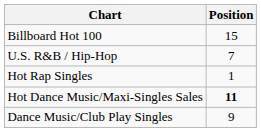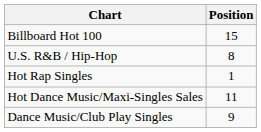 <table class="wikitable">
 <tr>
 <th>Chart</th>
 <th>Position</th>
 </tr>
 <tr>
 <td>Billboard Hot 100</td>
 <td align="center">15</td>
 </tr>
 <tr>
 <td>U.S. R&B / Hip-Hop</td>
-<td align="center">7</td>
+<td align="center">8</td>
 </tr>
 <tr>
 <td>Hot Rap Singles</td>
 <td align="center">1</td>
 </tr>
 <tr>
 <td>Hot Dance Music/Maxi-Singles Sales</td>
-<td align="center"><strong>11</strong></td>
+<td align="center">11</td>
 </tr>
 <tr>
 <td>Dance Music/Club Play Singles</td>
 <td align="center">9</td>
 </tr>
 </table>
